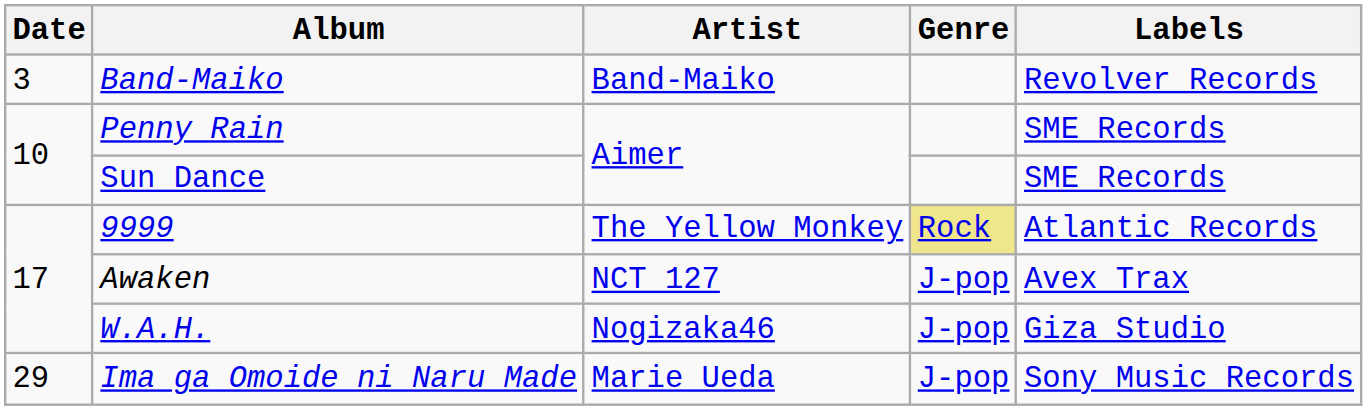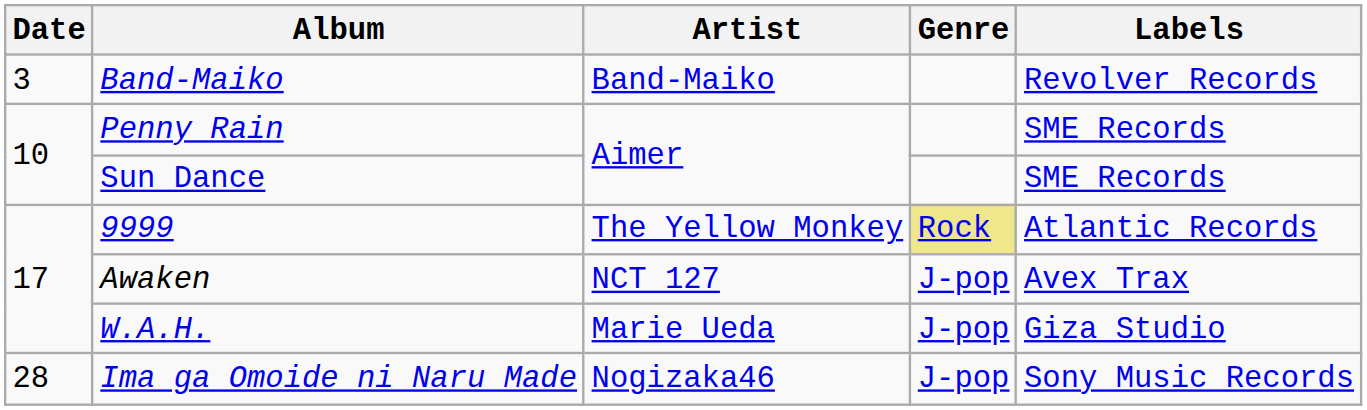 <table class="wikitable">
 <tr>
 <th>Date</th>
 <th>Album</th>
 <th>Artist</th>
 <th>Genre</th>
 <th>Labels</th>
 </tr>
 <tr>
 <td>3</td>
 <td><em><a href='#'>Band-Maiko</a></em></td>
 <td><a href='#'>Band-Maiko</a></td>
 <td></td>
 <td><a href='#'>Revolver Records</a></td>
 </tr>
 <tr>
 <td rowspan="2">10</td>
 <td><em><a href='#'>Penny Rain</a></em></td>
 <td rowspan="2"><a href='#'>Aimer</a></td>
 <td></td>
 <td><a href='#'>SME Records</a></td>
 </tr>
 <tr>
 <td><a href='#'>Sun Dance</a></td>
 <td></td>
 <td><a href='#'>SME Records</a></td>
 </tr>
 <tr>
 <td rowspan="3">17</td>
 <td><em><a href='#'>9999</a></em></td>
 <td><a href='#'>The Yellow Monkey</a></td>
 <td style="background: khaki;"><a href='#'>Rock</a></td>
 <td><a href='#'>Atlantic Records</a></td>
 </tr>
 <tr>
 <td><em>Awaken</em></td>
 <td><a href='#'>NCT 127</a></td>
 <td><a href='#'>J-pop</a></td>
 <td><a href='#'>Avex Trax</a></td>
 </tr>
 <tr>
 <td><em><a href='#'>W.A.H.</a></em></td>
-<td><a href='#'>Nogizaka46</a></td>
+<td><a href='#'>Marie Ueda</a></td>
 <td><a href='#'>J-pop</a></td>
 <td><a href='#'>Giza Studio</a></td>
 </tr>
 <tr>
-<td>29</td>
+<td>28</td>
 <td><em><a href='#'>Ima ga Omoide ni Naru Made</a></em></td>
-<td><a href='#'>Marie Ueda</a></td>
+<td><a href='#'>Nogizaka46</a></td>
 <td><a href='#'>J-pop</a></td>
 <td><a href='#'>Sony Music Records</a></td>
 </tr>
 </table>
